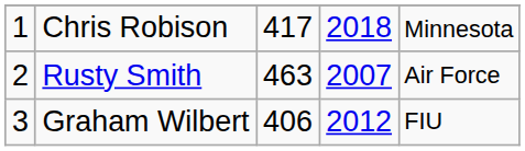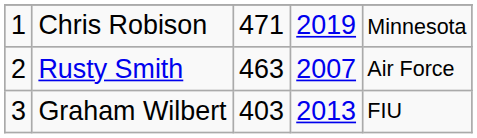 <table class="wikitable">
 <tr>
 </tr>
 <tr>
 <td>1</td>
 <td>Chris Robison</td>
-<td>417</td>
-<td><a href='#'>2018</a></td>
+<td>471</td>
+<td><a href='#'>2019</a></td>
 <td style="font-size:80%;">Minnesota</td>
 </tr>
 <tr>
 <td>2</td>
 <td><a href='#'>Rusty Smith</a></td>
 <td>463</td>
 <td><a href='#'>2007</a></td>
 <td style="font-size:80%;">Air Force</td>
 </tr>
 <tr>
 <td>3</td>
 <td>Graham Wilbert</td>
-<td>406</td>
-<td><a href='#'>2012</a></td>
+<td>403</td>
+<td><a href='#'>2013</a></td>
 <td style="font-size:80%;">FIU</td>
 </tr>
 </table>
